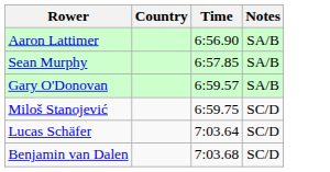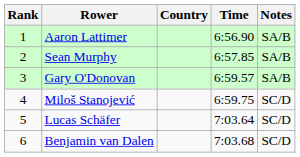 <table class="wikitable" style="text-align:center">
 <tr>
+<th>Rank</th>
 <th>Rower</th>
 <th>Country</th>
 <th>Time</th>
 <th>Notes</th>
 </tr>
 <tr bgcolor=ccffcc>
+<td>1</td>
 <td align="left"><a href='#'>Aaron Lattimer</a></td>
 <td align="left"></td>
 <td>6:56.90</td>
 <td>SA/B</td>
 </tr>
 <tr bgcolor=ccffcc>
+<td>2</td>
 <td align="left"><a href='#'>Sean Murphy</a></td>
 <td align="left"></td>
 <td>6:57.85</td>
 <td>SA/B</td>
 </tr>
 <tr bgcolor=ccffcc>
+<td>3</td>
 <td align="left"><a href='#'>Gary O'Donovan</a></td>
 <td align="left"></td>
 <td>6:59.57</td>
 <td>SA/B</td>
 </tr>
 <tr>
+<td>4</td>
 <td align="left"><a href='#'>Miloš Stanojević</a></td>
 <td align="left"></td>
 <td>6:59.75</td>
 <td>SC/D</td>
 </tr>
 <tr>
+<td>5</td>
 <td align="left"><a href='#'>Lucas Schäfer</a></td>
 <td align="left"></td>
 <td>7:03.64</td>
 <td>SC/D</td>
 </tr>
 <tr>
+<td>6</td>
 <td align="left"><a href='#'>Benjamin van Dalen</a></td>
 <td align="left"></td>
 <td>7:03.68</td>
 <td>SC/D</td>
 </tr>
 </table>
